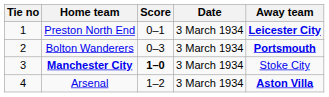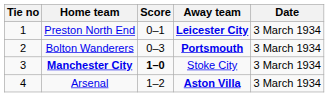 <table class="wikitable" style="text-align: center">
 <tr>
 <th>Tie no</th>
 <th>Home team</th>
 <th>Score</th>
+<th>Away team</th>
 <th>Date</th>
-<th>Away team</th>
 </tr>
 <tr>
 <td>1</td>
 <td><a href='#'>Preston North End</a></td>
 <td>0–1</td>
+<td><strong><a href='#'>Leicester City</a></strong></td>
 <td>3 March 1934</td>
-<td><strong><a href='#'>Leicester City</a></strong></td>
 </tr>
 <tr>
 <td>2</td>
 <td><a href='#'>Bolton Wanderers</a></td>
 <td>0–3</td>
+<td><strong><a href='#'>Portsmouth</a></strong></td>
 <td>3 March 1934</td>
-<td><strong><a href='#'>Portsmouth</a></strong></td>
 </tr>
 <tr>
 <td>3</td>
 <td><strong><a href='#'>Manchester City</a></strong></td>
 <td><strong>1–0</strong></td>
+<td><a href='#'>Stoke City</a></td>
 <td>3 March 1934</td>
-<td><a href='#'>Stoke City</a></td>
 </tr>
 <tr>
 <td>4</td>
 <td><a href='#'>Arsenal</a></td>
 <td>1–2</td>
+<td><strong><a href='#'>Aston Villa</a></strong></td>
 <td>3 March 1934</td>
-<td><strong><a href='#'>Aston Villa</a></strong></td>
 </tr>
 </table>
